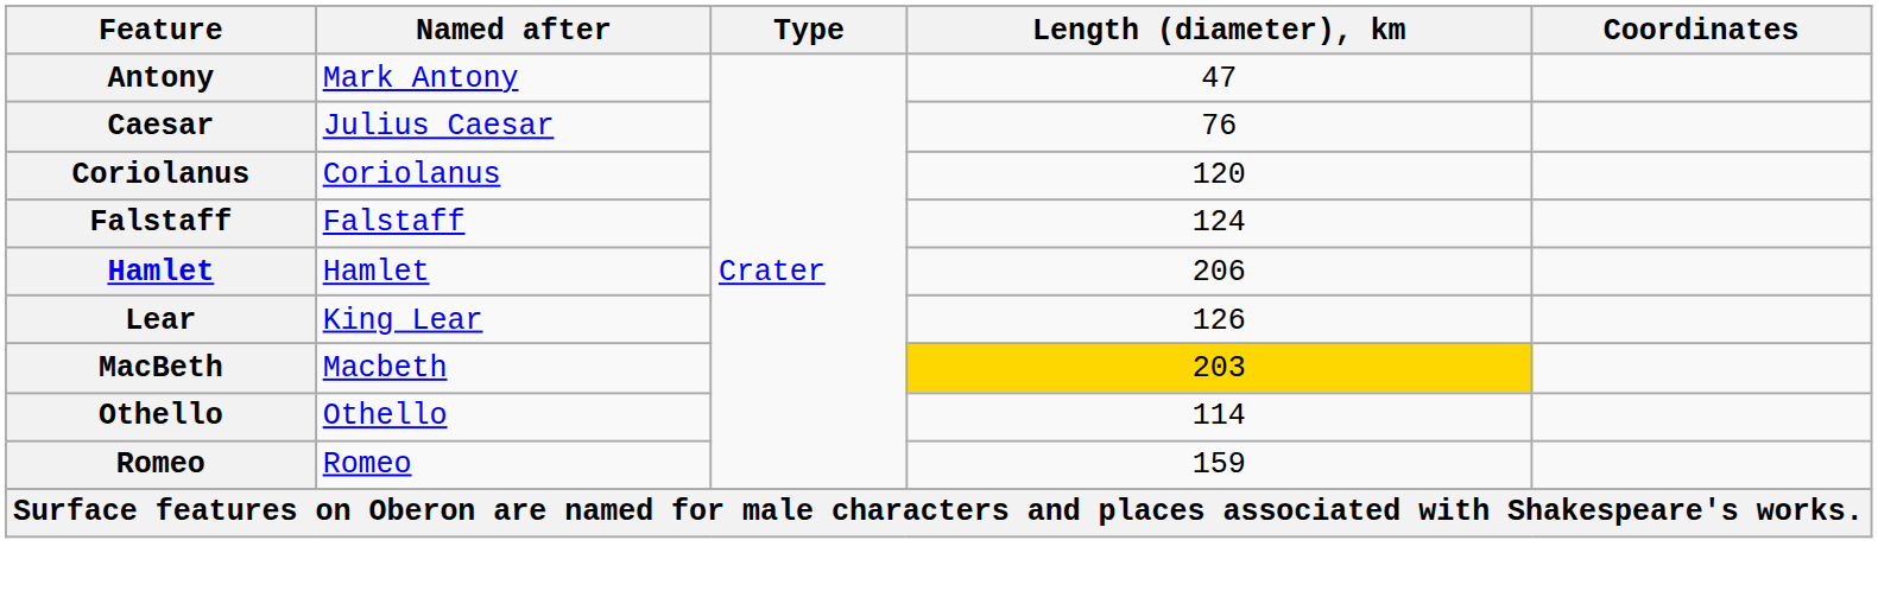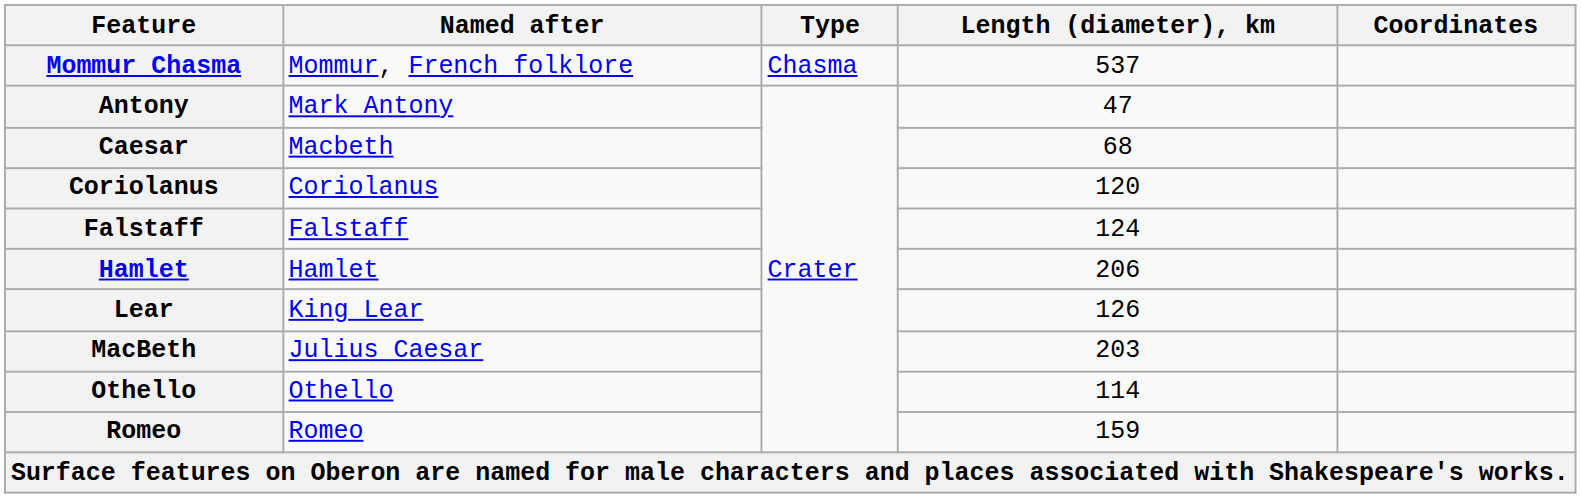 <table class="wikitable plainrowheaders">
 <tr>
 <th scope="col">Feature</th>
 <th scope="col">Named after</th>
 <th scope="col">Type</th>
 <th scope="col">Length (diameter), km</th>
 <th scope="col">Coordinates</th>
+</tr>
+<tr>
+<th scope="row"><a href='#'>Mommur Chasma</a></th>
+<td><a href='#'>Mommur</a>, <a href='#'>French folklore</a></td>
+<td><a href='#'>Chasma</a></td>
+<td style="text-align: center;">537</td>
+<td></td>
 </tr>
 <tr>
 <th scope="row">Antony</th>
 <td><a href='#'>Mark Antony</a></td>
 <td rowspan="9"><a href='#'>Crater</a></td>
 <td style="text-align: center;">47</td>
 <td></td>
 </tr>
 <tr>
 <th scope="row">Caesar</th>
-<td><a href='#'>Julius Caesar</a></td>
-<td style="text-align: center;">76</td>
+<td><a href='#'>Macbeth</a></td>
+<td style="text-align: center;">68</td>
 <td></td>
 </tr>
 <tr>
 <th scope="row">Coriolanus</th>
 <td><a href='#'>Coriolanus</a></td>
 <td style="text-align: center;">120</td>
 <td></td>
 </tr>
 <tr>
 <th scope="row">Falstaff</th>
 <td><a href='#'>Falstaff</a></td>
 <td style="text-align: center;">124</td>
 <td></td>
 </tr>
 <tr>
 <th scope="row"><a href='#'>Hamlet</a></th>
 <td><a href='#'>Hamlet</a></td>
 <td style="text-align: center;">206</td>
 <td></td>
 </tr>
 <tr>
 <th scope="row">Lear</th>
 <td><a href='#'>King Lear</a></td>
 <td style="text-align: center;">126</td>
 <td></td>
 </tr>
 <tr>
 <th scope="row">MacBeth</th>
-<td><a href='#'>Macbeth</a></td>
-<td style="background: gold; text-align: center;">203</td>
+<td><a href='#'>Julius Caesar</a></td>
+<td style="text-align: center;">203</td>
 <td></td>
 </tr>
 <tr>
 <th scope="row">Othello</th>
 <td><a href='#'>Othello</a></td>
 <td style="text-align: center;">114</td>
 <td></td>
 </tr>
 <tr>
 <th scope="row">Romeo</th>
 <td><a href='#'>Romeo</a></td>
 <td style="text-align: center;">159</td>
 <td></td>
 </tr>
 <tr>
 <th scope="col" scope="row" colspan="5">Surface features on Oberon are named for male characters and places associated with Shakespeare's works.</th>
 </tr>
 </table>
